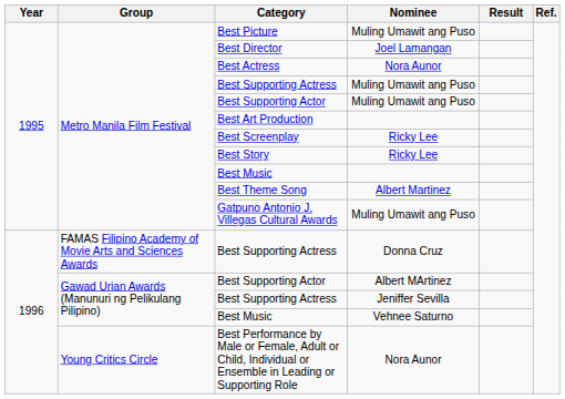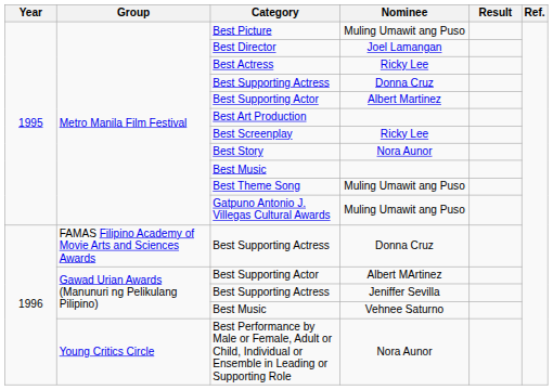 <table | width="90%" class="wikitable">
 <tr>
 <th width="10%">Year</th>
 <th width="30%">Group</th>
 <th width="25%">Category</th>
 <th width="25%">Nominee</th>
 <th width="10%">Result</th>
 <th>Ref.</th>
 </tr>
 <tr>
 <td rowspan="11" align="center"><a href='#'>1995</a></td>
 <td rowspan="11" align="left"><a href='#'>Metro Manila Film Festival</a></td>
 <td align="left"><a href='#'>Best Picture</a></td>
 <td align="center">Muling Umawit ang Puso</td>
 <td></td>
 <td rowspan="16"></td>
 </tr>
 <tr>
 <td align="left"><a href='#'>Best Director</a></td>
 <td align="center"><a href='#'>Joel Lamangan</a></td>
 <td></td>
 </tr>
 <tr>
 <td align="left"><a href='#'>Best Actress</a></td>
-<td align="center"><a href='#'>Nora Aunor</a></td>
+<td align=center><a href='#'>Ricky Lee</a></td>
 <td></td>
 </tr>
 <tr>
 <td align="left"><a href='#'>Best Supporting Actress</a></td>
-<td align="center">Muling Umawit ang Puso</td>
+<td align="center"><a href='#'>Donna Cruz</a></td>
 <td></td>
 </tr>
 <tr>
 <td align="left"><a href='#'>Best Supporting Actor</a></td>
-<td align="center">Muling Umawit ang Puso</td>
+<td align="center"><a href='#'>Albert Martinez</a></td>
 <td></td>
 </tr>
 <tr>
 <td align="left"><a href='#'>Best Art Production</a></td>
 <td align="center"></td>
 <td></td>
 </tr>
 <tr>
 <td align="left"><a href='#'>Best Screenplay</a></td>
 <td align="center"><a href='#'>Ricky Lee</a></td>
 <td></td>
 </tr>
 <tr>
 <td><a href='#'>Best Story</a></td>
-<td align=center><a href='#'>Ricky Lee</a></td>
+<td align="center"><a href='#'>Nora Aunor</a></td>
 <td></td>
 </tr>
 <tr>
 <td align="left"><a href='#'>Best Music</a></td>
 <td align="center"></td>
 <td></td>
 </tr>
 <tr>
 <td align="left"><a href='#'>Best Theme Song</a></td>
-<td align="center"><a href='#'>Albert Martinez</a></td>
+<td align="center">Muling Umawit ang Puso</td>
 <td></td>
 </tr>
 <tr>
 <td><a href='#'>Gatpuno Antonio J. Villegas Cultural Awards</a></td>
 <td align="center">Muling Umawit ang Puso</td>
 <td></td>
 </tr>
 <tr>
 <td rowspan="5" align="center">1996</td>
 <td align="left">FAMAS <a href='#'>Filipino Academy of Movie Arts and Sciences Awards</a></td>
 <td align="left">Best Supporting Actress</td>
 <td align="center">Donna Cruz</td>
 <td></td>
 </tr>
 <tr>
 <td rowspan="3" align="left"><a href='#'>Gawad Urian Awards</a> (Manunuri ng Pelikulang Pilipino)</td>
 <td align="left">Best Supporting Actor</td>
 <td align="center">Albert MArtinez</td>
 <td></td>
 </tr>
 <tr>
 <td align="left">Best Supporting Actress</td>
 <td align="center">Jeniffer Sevilla</td>
 <td></td>
 </tr>
 <tr>
 <td align="left">Best Music</td>
 <td align="center">Vehnee Saturno</td>
 <td></td>
 </tr>
 <tr>
 <td align="left"><a href='#'>Young Critics Circle</a></td>
 <td align="left">Best Performance by Male or Female, Adult or Child, Individual or Ensemble in Leading or Supporting Role</td>
 <td align="center">Nora Aunor</td>
 <td></td>
 </tr>
 </table>
